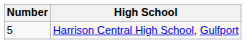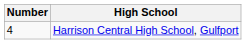 <table class="wikitable">
 <tr>
 <th>Number</th>
 <th>High School</th>
 </tr>
 <tr>
-<td>5</td>
+<td>4</td>
 <td><a href='#'>Harrison Central High School</a>, <a href='#'>Gulfport</a></td>
 </tr>
 </table>
